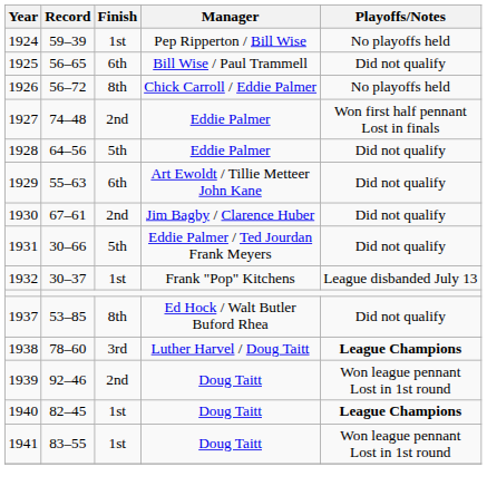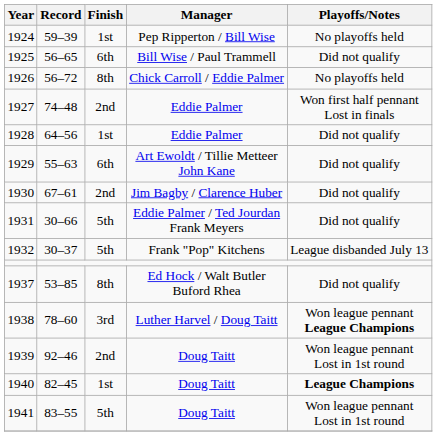 <table class="wikitable">
 <tr style="background: #F2F2F2;">
 <th>Year</th>
 <th>Record</th>
 <th>Finish</th>
 <th>Manager</th>
 <th>Playoffs/Notes</th>
 </tr>
 <tr align=center>
 <td>1924</td>
 <td>59–39</td>
 <td>1st</td>
 <td>Pep Ripperton / <a href='#'>Bill Wise</a></td>
 <td>No playoffs held</td>
 </tr>
 <tr align=center>
 <td>1925</td>
 <td>56–65</td>
 <td>6th</td>
 <td><a href='#'>Bill Wise</a> / Paul Trammell</td>
 <td>Did not qualify</td>
 </tr>
 <tr align=center>
 <td>1926</td>
 <td>56–72</td>
 <td>8th</td>
 <td><a href='#'>Chick Carroll</a> / <a href='#'>Eddie Palmer</a></td>
 <td>No playoffs held</td>
 </tr>
 <tr align=center>
 <td>1927</td>
 <td>74–48</td>
 <td>2nd</td>
 <td><a href='#'>Eddie Palmer</a></td>
 <td>Won first half pennant<br>Lost in finals</td>
 </tr>
 <tr align=center>
 <td>1928</td>
 <td>64–56</td>
-<td>5th</td>
+<td>1st</td>
 <td><a href='#'>Eddie Palmer</a></td>
 <td>Did not qualify</td>
 </tr>
 <tr align=center>
 <td>1929</td>
 <td>55–63</td>
 <td>6th</td>
 <td><a href='#'>Art Ewoldt</a> / Tillie Metteer <br> <a href='#'>John Kane</a></td>
 <td>Did not qualify</td>
 </tr>
 <tr align=center>
 <td>1930</td>
 <td>67–61</td>
 <td>2nd</td>
 <td><a href='#'>Jim Bagby</a> / <a href='#'>Clarence Huber</a></td>
 <td>Did not qualify</td>
 </tr>
 <tr align=center>
 <td>1931</td>
 <td>30–66</td>
 <td>5th</td>
 <td><a href='#'>Eddie Palmer</a> / <a href='#'>Ted Jourdan</a> <br> Frank Meyers</td>
 <td>Did not qualify</td>
 </tr>
 <tr align=center>
 <td>1932</td>
 <td>30–37</td>
-<td>1st</td>
+<td>5th</td>
 <td>Frank "Pop" Kitchens</td>
 <td>League disbanded July 13</td>
 </tr>
 <tr align=center>
 <td></td>
 </tr>
 <tr align=center>
 <td>1937</td>
 <td>53–85</td>
 <td>8th</td>
 <td><a href='#'>Ed Hock</a> / Walt Butler <br> Buford Rhea</td>
 <td>Did not qualify</td>
 </tr>
 <tr align=center>
 <td>1938</td>
 <td>78–60</td>
 <td>3rd</td>
 <td><a href='#'>Luther Harvel</a> / <a href='#'>Doug Taitt</a></td>
-<td><strong>League Champions</strong></td>
+<td>Won league pennant<br><strong>League Champions</strong></td>
 </tr>
 <tr align=center>
 <td>1939</td>
 <td>92–46</td>
 <td>2nd</td>
 <td><a href='#'>Doug Taitt</a></td>
 <td>Won league pennant<br>Lost in 1st round</td>
 </tr>
 <tr align=center>
 <td>1940</td>
 <td>82–45</td>
 <td>1st</td>
 <td><a href='#'>Doug Taitt</a></td>
 <td><strong>League Champions</strong></td>
 </tr>
 <tr align=center>
 <td>1941</td>
 <td>83–55</td>
-<td>1st</td>
+<td>5th</td>
 <td><a href='#'>Doug Taitt</a></td>
 <td>Won league pennant<br>Lost in 1st round</td>
 </tr>
 <tr align=center>
 </tr>
 </table>
